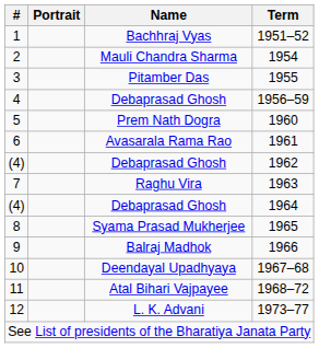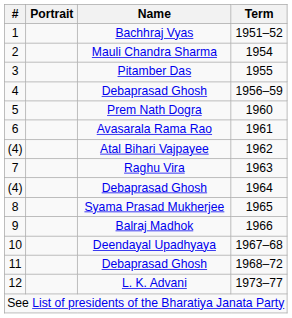 <table class="wikitable" style="text-align:center">
 <tr>
 <th scope="col">#</th>
 <th>Portrait</th>
 <th>Name</th>
 <th scope="col">Term</th>
 </tr>
 <tr>
 <td>1</td>
 <td></td>
 <td><a href='#'>Bachhraj Vyas</a></td>
 <td>1951–52</td>
 </tr>
 <tr>
 <td>2</td>
 <td></td>
 <td><a href='#'>Mauli Chandra Sharma</a></td>
 <td>1954</td>
 </tr>
 <tr>
 <td>3</td>
 <td></td>
 <td><a href='#'>Pitamber Das</a></td>
 <td>1955</td>
 </tr>
 <tr>
 <td>4</td>
 <td></td>
 <td><a href='#'>Debaprasad Ghosh</a></td>
 <td>1956–59</td>
 </tr>
 <tr>
 <td>5</td>
 <td></td>
 <td><a href='#'>Prem Nath Dogra</a></td>
 <td>1960</td>
 </tr>
 <tr>
 <td>6</td>
 <td></td>
 <td><a href='#'>Avasarala Rama Rao</a></td>
 <td>1961</td>
 </tr>
 <tr>
 <td>(4)</td>
 <td></td>
-<td><a href='#'>Debaprasad Ghosh</a></td>
+<td><a href='#'>Atal Bihari Vajpayee</a></td>
 <td>1962</td>
 </tr>
 <tr>
 <td>7</td>
 <td></td>
 <td><a href='#'>Raghu Vira</a></td>
 <td>1963</td>
 </tr>
 <tr>
 <td>(4)</td>
 <td></td>
 <td><a href='#'>Debaprasad Ghosh</a></td>
 <td>1964</td>
 </tr>
 <tr>
 <td>8</td>
 <td></td>
 <td><a href='#'>Syama Prasad Mukherjee</a></td>
 <td>1965</td>
 </tr>
 <tr>
 <td>9</td>
 <td></td>
 <td><a href='#'>Balraj Madhok</a></td>
 <td>1966</td>
 </tr>
 <tr>
 <td>10</td>
 <td></td>
 <td><a href='#'>Deendayal Upadhyaya</a></td>
 <td>1967–68</td>
 </tr>
 <tr>
 <td>11</td>
 <td></td>
-<td><a href='#'>Atal Bihari Vajpayee</a></td>
+<td><a href='#'>Debaprasad Ghosh</a></td>
 <td>1968–72</td>
 </tr>
 <tr>
 <td>12</td>
 <td></td>
 <td><a href='#'>L. K. Advani</a></td>
 <td>1973–77</td>
 </tr>
 <tr>
 <td colspan=4>See <a href='#'>List of presidents of the Bharatiya Janata Party</a></td>
 </tr>
 </table>
